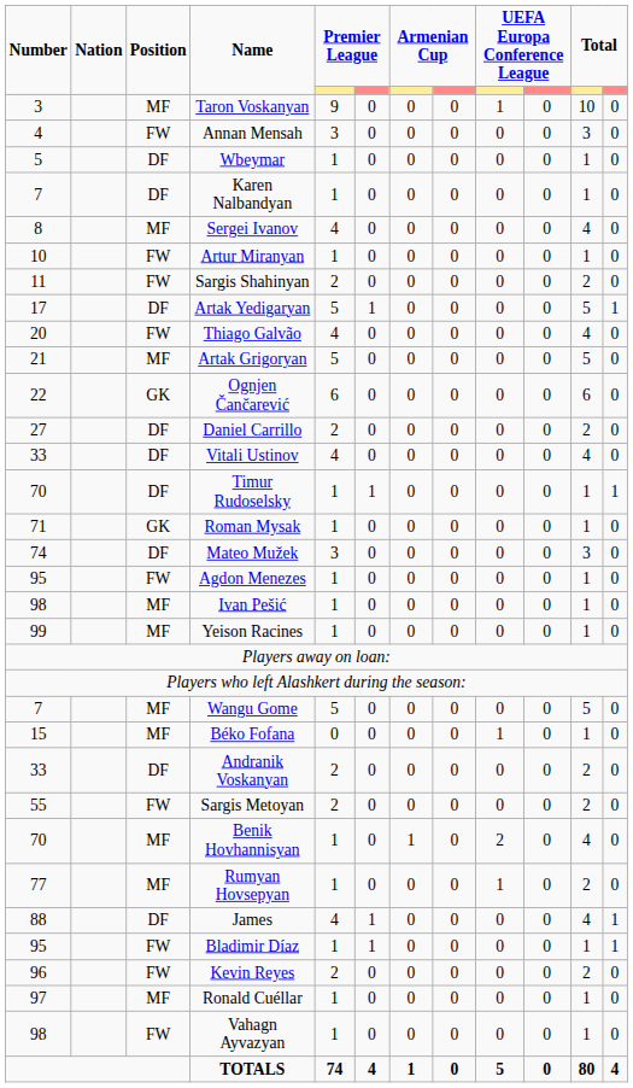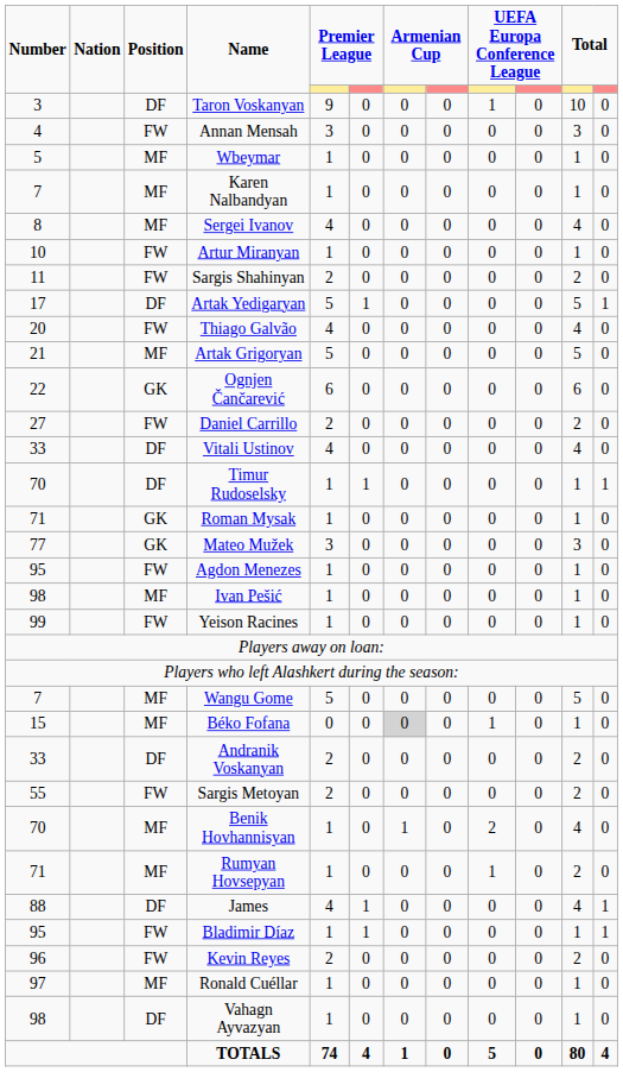 <table class="wikitable" style="text-align:center;">
 <tr>
 <td rowspan="2"  style="width:5%; text-align:center;"><strong>Number</strong></td>
 <td rowspan="2"  style="width:5%; text-align:center;"><strong>Nation</strong></td>
 <td rowspan="2"  style="width:5%; text-align:center;"><strong>Position</strong></td>
 <td rowspan="2"  style="width:20%; text-align:center;"><strong>Name</strong></td>
 <td colspan="2" style="text-align:center;"><strong><a href='#'>Premier League</a></strong></td>
 <td colspan="2" style="text-align:center;"><strong><a href='#'>Armenian Cup</a></strong></td>
 <td colspan="2" style="text-align:center;"><strong><a href='#'>UEFA Europa Conference League</a></strong></td>
 <td colspan="2" style="text-align:center;"><strong>Total</strong></td>
 </tr>
 <tr>
 <th style="width:60px; background:#fe9;"></th>
 <th style="width:60px; background:#ff8888;"></th>
 <th style="width:60px; background:#fe9;"></th>
 <th style="width:60px; background:#ff8888;"></th>
 <th style="width:60px; background:#fe9;"></th>
 <th style="width:60px; background:#ff8888;"></th>
 <th style="width:60px; background:#fe9;"></th>
 <th style="width:60px; background:#ff8888;"></th>
 </tr>
 <tr>
 <td>3</td>
 <td></td>
-<td>MF</td>
+<td>DF</td>
 <td><a href='#'>Taron Voskanyan</a></td>
 <td>9</td>
 <td>0</td>
 <td>0</td>
 <td>0</td>
 <td>1</td>
 <td>0</td>
 <td>10</td>
 <td>0</td>
 </tr>
 <tr>
 <td>4</td>
 <td></td>
 <td>FW</td>
 <td>Annan Mensah</td>
 <td>3</td>
 <td>0</td>
 <td>0</td>
 <td>0</td>
 <td>0</td>
 <td>0</td>
 <td>3</td>
 <td>0</td>
 </tr>
 <tr>
 <td>5</td>
 <td></td>
-<td>DF</td>
+<td>MF</td>
 <td><a href='#'>Wbeymar</a></td>
 <td>1</td>
 <td>0</td>
 <td>0</td>
 <td>0</td>
 <td>0</td>
 <td>0</td>
 <td>1</td>
 <td>0</td>
 </tr>
 <tr>
 <td>7</td>
 <td></td>
-<td>DF</td>
+<td>MF</td>
 <td>Karen Nalbandyan</td>
 <td>1</td>
 <td>0</td>
 <td>0</td>
 <td>0</td>
 <td>0</td>
 <td>0</td>
 <td>1</td>
 <td>0</td>
 </tr>
 <tr>
 <td>8</td>
 <td></td>
 <td>MF</td>
 <td><a href='#'>Sergei Ivanov</a></td>
 <td>4</td>
 <td>0</td>
 <td>0</td>
 <td>0</td>
 <td>0</td>
 <td>0</td>
 <td>4</td>
 <td>0</td>
 </tr>
 <tr>
 <td>10</td>
 <td></td>
 <td>FW</td>
 <td><a href='#'>Artur Miranyan</a></td>
 <td>1</td>
 <td>0</td>
 <td>0</td>
 <td>0</td>
 <td>0</td>
 <td>0</td>
 <td>1</td>
 <td>0</td>
 </tr>
 <tr>
 <td>11</td>
 <td></td>
 <td>FW</td>
 <td>Sargis Shahinyan</td>
 <td>2</td>
 <td>0</td>
 <td>0</td>
 <td>0</td>
 <td>0</td>
 <td>0</td>
 <td>2</td>
 <td>0</td>
 </tr>
 <tr>
 <td>17</td>
 <td></td>
 <td>DF</td>
 <td><a href='#'>Artak Yedigaryan</a></td>
 <td>5</td>
 <td>1</td>
 <td>0</td>
 <td>0</td>
 <td>0</td>
 <td>0</td>
 <td>5</td>
 <td>1</td>
 </tr>
 <tr>
 <td>20</td>
 <td></td>
 <td>FW</td>
 <td><a href='#'>Thiago Galvão</a></td>
 <td>4</td>
 <td>0</td>
 <td>0</td>
 <td>0</td>
 <td>0</td>
 <td>0</td>
 <td>4</td>
 <td>0</td>
 </tr>
 <tr>
 <td>21</td>
 <td></td>
 <td>MF</td>
 <td><a href='#'>Artak Grigoryan</a></td>
 <td>5</td>
 <td>0</td>
 <td>0</td>
 <td>0</td>
 <td>0</td>
 <td>0</td>
 <td>5</td>
 <td>0</td>
 </tr>
 <tr>
 <td>22</td>
 <td></td>
 <td>GK</td>
 <td><a href='#'>Ognjen Čančarević</a></td>
 <td>6</td>
 <td>0</td>
 <td>0</td>
 <td>0</td>
 <td>0</td>
 <td>0</td>
 <td>6</td>
 <td>0</td>
 </tr>
 <tr>
 <td>27</td>
 <td></td>
-<td>DF</td>
+<td>FW</td>
 <td><a href='#'>Daniel Carrillo</a></td>
 <td>2</td>
 <td>0</td>
 <td>0</td>
 <td>0</td>
 <td>0</td>
 <td>0</td>
 <td>2</td>
 <td>0</td>
 </tr>
 <tr>
 <td>33</td>
 <td></td>
 <td>DF</td>
 <td><a href='#'>Vitali Ustinov</a></td>
 <td>4</td>
 <td>0</td>
 <td>0</td>
 <td>0</td>
 <td>0</td>
 <td>0</td>
 <td>4</td>
 <td>0</td>
 </tr>
 <tr>
 <td>70</td>
 <td></td>
 <td>DF</td>
 <td><a href='#'>Timur Rudoselsky</a></td>
 <td>1</td>
 <td>1</td>
 <td>0</td>
 <td>0</td>
 <td>0</td>
 <td>0</td>
 <td>1</td>
 <td>1</td>
 </tr>
 <tr>
 <td>71</td>
 <td></td>
 <td>GK</td>
 <td><a href='#'>Roman Mysak</a></td>
 <td>1</td>
 <td>0</td>
 <td>0</td>
 <td>0</td>
 <td>0</td>
 <td>0</td>
 <td>1</td>
 <td>0</td>
 </tr>
 <tr>
-<td>74</td>
+<td>77</td>
 <td></td>
-<td>DF</td>
+<td>GK</td>
 <td><a href='#'>Mateo Mužek</a></td>
 <td>3</td>
 <td>0</td>
 <td>0</td>
 <td>0</td>
 <td>0</td>
 <td>0</td>
 <td>3</td>
 <td>0</td>
 </tr>
 <tr>
 <td>95</td>
 <td></td>
 <td>FW</td>
 <td><a href='#'>Agdon Menezes</a></td>
 <td>1</td>
 <td>0</td>
 <td>0</td>
 <td>0</td>
 <td>0</td>
 <td>0</td>
 <td>1</td>
 <td>0</td>
 </tr>
 <tr>
 <td>98</td>
 <td></td>
 <td>MF</td>
 <td><a href='#'>Ivan Pešić</a></td>
 <td>1</td>
 <td>0</td>
 <td>0</td>
 <td>0</td>
 <td>0</td>
 <td>0</td>
 <td>1</td>
 <td>0</td>
 </tr>
 <tr>
 <td>99</td>
 <td></td>
-<td>MF</td>
+<td>FW</td>
 <td>Yeison Racines</td>
 <td>1</td>
 <td>0</td>
 <td>0</td>
 <td>0</td>
 <td>0</td>
 <td>0</td>
 <td>1</td>
 <td>0</td>
 </tr>
 <tr>
 <td colspan="16"><em>Players away on loan:</em></td>
 </tr>
 <tr>
 <td colspan="16"><em>Players who left Alashkert during the season:</em></td>
 </tr>
 <tr>
 <td>7</td>
 <td></td>
 <td>MF</td>
 <td><a href='#'>Wangu Gome</a></td>
 <td>5</td>
 <td>0</td>
 <td>0</td>
 <td>0</td>
 <td>0</td>
 <td>0</td>
 <td>5</td>
 <td>0</td>
 </tr>
 <tr>
 <td>15</td>
 <td></td>
 <td>MF</td>
 <td><a href='#'>Béko Fofana</a></td>
 <td>0</td>
 <td>0</td>
-<td>0</td>
+<td style="background: lightgrey;">0</td>
 <td>0</td>
 <td>1</td>
 <td>0</td>
 <td>1</td>
 <td>0</td>
 </tr>
 <tr>
 <td>33</td>
 <td></td>
 <td>DF</td>
 <td><a href='#'>Andranik Voskanyan</a></td>
 <td>2</td>
 <td>0</td>
 <td>0</td>
 <td>0</td>
 <td>0</td>
 <td>0</td>
 <td>2</td>
 <td>0</td>
 </tr>
 <tr>
 <td>55</td>
 <td></td>
 <td>FW</td>
 <td>Sargis Metoyan</td>
 <td>2</td>
 <td>0</td>
 <td>0</td>
 <td>0</td>
 <td>0</td>
 <td>0</td>
 <td>2</td>
 <td>0</td>
 </tr>
 <tr>
 <td>70</td>
 <td></td>
 <td>MF</td>
 <td><a href='#'>Benik Hovhannisyan</a></td>
 <td>1</td>
 <td>0</td>
 <td>1</td>
 <td>0</td>
 <td>2</td>
 <td>0</td>
 <td>4</td>
 <td>0</td>
 </tr>
 <tr>
-<td>77</td>
+<td>71</td>
 <td></td>
 <td>MF</td>
 <td><a href='#'>Rumyan Hovsepyan</a></td>
 <td>1</td>
 <td>0</td>
 <td>0</td>
 <td>0</td>
 <td>1</td>
 <td>0</td>
 <td>2</td>
 <td>0</td>
 </tr>
 <tr>
 <td>88</td>
 <td></td>
 <td>DF</td>
 <td>James</td>
 <td>4</td>
 <td>1</td>
 <td>0</td>
 <td>0</td>
 <td>0</td>
 <td>0</td>
 <td>4</td>
 <td>1</td>
 </tr>
 <tr>
 <td>95</td>
 <td></td>
 <td>FW</td>
 <td><a href='#'>Bladimir Díaz</a></td>
 <td>1</td>
 <td>1</td>
 <td>0</td>
 <td>0</td>
 <td>0</td>
 <td>0</td>
 <td>1</td>
 <td>1</td>
 </tr>
 <tr>
 <td>96</td>
 <td></td>
 <td>FW</td>
 <td><a href='#'>Kevin Reyes</a></td>
 <td>2</td>
 <td>0</td>
 <td>0</td>
 <td>0</td>
 <td>0</td>
 <td>0</td>
 <td>2</td>
 <td>0</td>
 </tr>
 <tr>
 <td>97</td>
 <td></td>
 <td>MF</td>
 <td>Ronald Cuéllar</td>
 <td>1</td>
 <td>0</td>
 <td>0</td>
 <td>0</td>
 <td>0</td>
 <td>0</td>
 <td>1</td>
 <td>0</td>
 </tr>
 <tr>
 <td>98</td>
 <td></td>
-<td>FW</td>
+<td>DF</td>
 <td>Vahagn Ayvazyan</td>
 <td>1</td>
 <td>0</td>
 <td>0</td>
 <td>0</td>
 <td>0</td>
 <td>0</td>
 <td>1</td>
 <td>0</td>
 </tr>
 <tr>
 <td colspan="3"></td>
 <td><strong>TOTALS</strong></td>
 <td><strong>74</strong></td>
 <td><strong>4</strong></td>
 <td><strong>1</strong></td>
 <td><strong>0</strong></td>
 <td><strong>5</strong></td>
 <td><strong>0</strong></td>
 <td><strong>80</strong></td>
 <td><strong>4</strong></td>
 </tr>
 </table>
